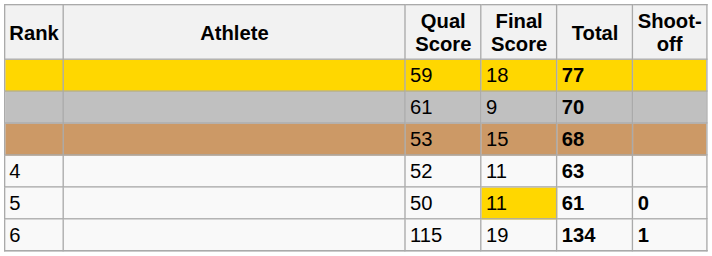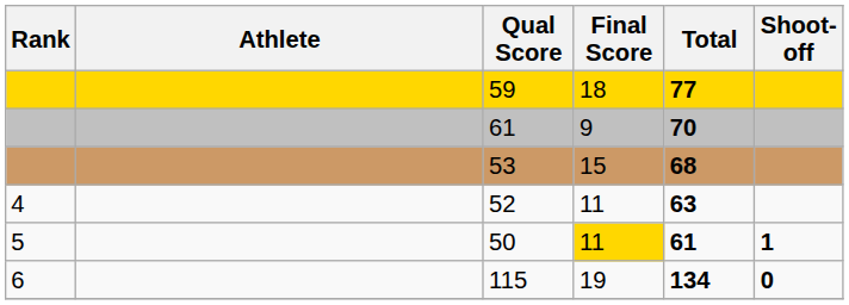 <table class="wikitable" style="font-size:95%" style="width:35em;" style="text-align:center">
 <tr>
 <th>Rank</th>
 <th width=250>Athlete</th>
 <th width=50>Qual Score</th>
 <th width=50>Final Score</th>
 <th width=50>Total</th>
 <th width=40>Shoot-off</th>
 </tr>
 <tr bgcolor=gold>
 <td></td>
 <td align=left></td>
 <td>59</td>
 <td>18</td>
 <td><strong>77</strong></td>
 <td></td>
 </tr>
 <tr bgcolor=silver>
 <td></td>
 <td align=left></td>
 <td>61</td>
 <td>9</td>
 <td><strong>70</strong></td>
 <td></td>
 </tr>
 <tr bgcolor=cc9966>
 <td></td>
 <td align=left></td>
 <td>53</td>
 <td>15</td>
 <td><strong>68</strong></td>
 <td></td>
 </tr>
 <tr>
 <td>4</td>
 <td align=left></td>
 <td>52</td>
 <td>11</td>
 <td><strong>63</strong></td>
 <td></td>
 </tr>
 <tr>
 <td>5</td>
 <td align=left></td>
 <td>50</td>
 <td style="background: gold;">11</td>
 <td><strong>61</strong></td>
-<td><strong>0</strong></td>
+<td><strong>1</strong></td>
 </tr>
 <tr>
 <td>6</td>
 <td align=left></td>
 <td>115</td>
 <td>19</td>
 <td><strong>134</strong></td>
-<td><strong>1</strong></td>
+<td><strong>0</strong></td>
 </tr>
 <tr>
 </tr>
 </table>
